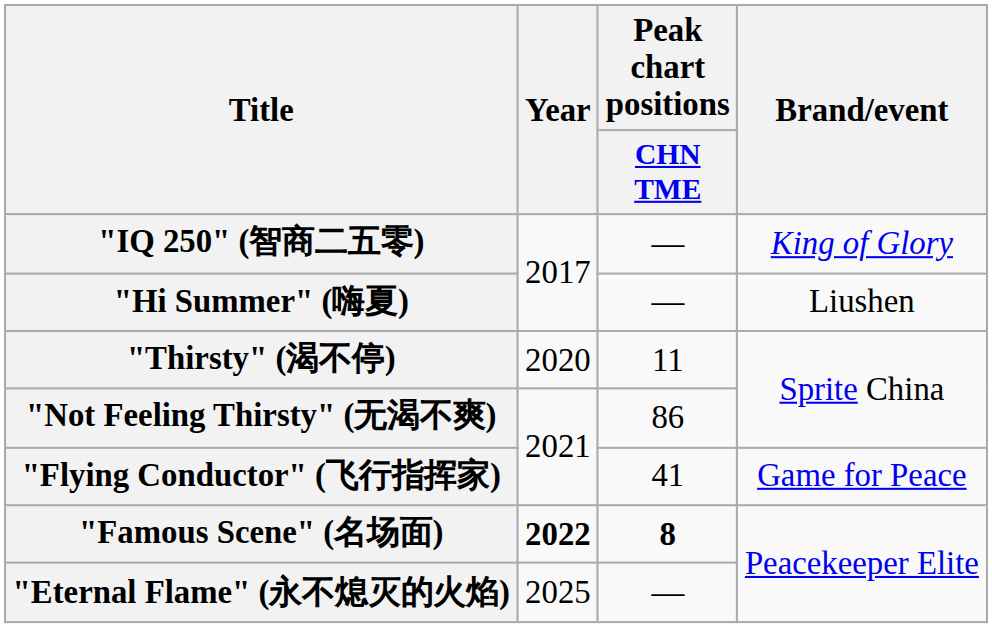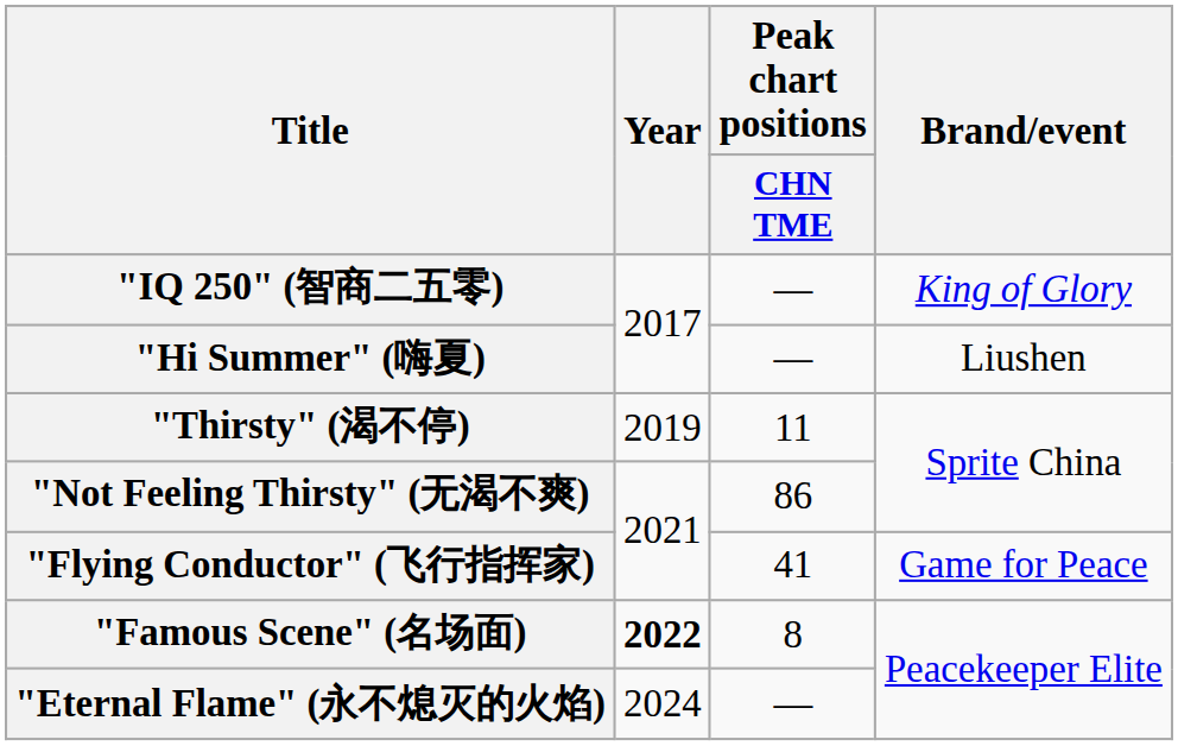 <table class="wikitable plainrowheaders" style="text-align:center;">
 <tr>
 <th rowspan="2">Title</th>
 <th rowspan="2">Year</th>
 <th>Peak chart positions</th>
 <th rowspan="2">Brand/event</th>
 </tr>
 <tr>
 <th scope="col" style="width:3em;font-size:90%;"><a href='#'>CHN TME</a><br></th>
 </tr>
 <tr>
 <th scope="row">"IQ 250" (智商二五零)</th>
 <td rowspan="2">2017</td>
 <td>—</td>
 <td><em><a href='#'>King of Glory</a></em></td>
 </tr>
 <tr>
 <th scope="row">"Hi Summer" (嗨夏)</th>
 <td>—</td>
 <td>Liushen</td>
 </tr>
 <tr>
 <th scope="row">"Thirsty" (渴不停)</th>
-<td>2020</td>
+<td>2019</td>
 <td>11</td>
 <td rowspan="2"><a href='#'>Sprite</a> China</td>
 </tr>
 <tr>
 <th scope="row">"Not Feeling Thirsty" (无渴不爽)</th>
 <td rowspan="2">2021</td>
 <td>86</td>
 </tr>
 <tr>
 <th scope="row">"Flying Conductor" (飞行指挥家)</th>
 <td>41</td>
 <td><a href='#'>Game for Peace</a></td>
 </tr>
 <tr>
 <th scope="row">"Famous Scene" (名场面)</th>
 <td><strong>2022</strong></td>
-<td><strong>8</strong></td>
+<td>8</td>
 <td rowspan="2"><a href='#'>Peacekeeper Elite</a></td>
 </tr>
 <tr>
 <th scope="row">"Eternal Flame" (永不熄灭的火焰)</th>
-<td>2025</td>
+<td>2024</td>
 <td>—</td>
 </tr>
 </table>
